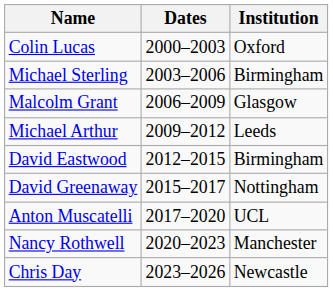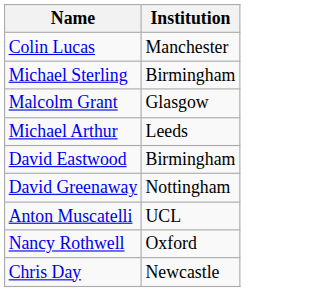 <table class="wikitable">
 <tr>
 <th>Name</th>
-<th>Dates</th>
 <th>Institution</th>
 </tr>
 <tr>
 <td><a href='#'>Colin Lucas</a></td>
-<td>2000–2003</td>
-<td>Oxford</td>
+<td>Manchester</td>
 </tr>
 <tr>
 <td><a href='#'>Michael Sterling</a></td>
-<td>2003–2006</td>
 <td>Birmingham</td>
 </tr>
 <tr>
 <td><a href='#'>Malcolm Grant</a></td>
-<td>2006–2009</td>
 <td>Glasgow</td>
 </tr>
 <tr>
 <td><a href='#'>Michael Arthur</a></td>
-<td>2009–2012</td>
 <td>Leeds</td>
 </tr>
 <tr>
 <td><a href='#'>David Eastwood</a></td>
-<td>2012–2015</td>
 <td>Birmingham</td>
 </tr>
 <tr>
 <td><a href='#'>David Greenaway</a></td>
-<td>2015–2017</td>
 <td>Nottingham</td>
 </tr>
 <tr>
 <td><a href='#'>Anton Muscatelli</a></td>
-<td>2017–2020</td>
 <td>UCL</td>
 </tr>
 <tr>
 <td><a href='#'>Nancy Rothwell</a></td>
-<td>2020–2023</td>
-<td>Manchester</td>
+<td>Oxford</td>
 </tr>
 <tr>
 <td><a href='#'>Chris Day</a></td>
-<td>2023–2026</td>
 <td>Newcastle</td>
 </tr>
 </table>
